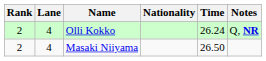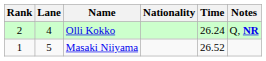 <table class="wikitable sortable" style="text-align:center">
 <tr>
 <th>Rank</th>
 <th>Lane</th>
 <th>Name</th>
 <th>Nationality</th>
 <th>Time</th>
 <th>Notes</th>
 </tr>
 <tr bgcolor=ccffcc>
 <td>2</td>
 <td>4</td>
 <td align=left><a href='#'>Olli Kokko</a></td>
 <td align=left></td>
 <td>26.24</td>
 <td>Q, <strong><a href='#'>NR</a></strong></td>
 </tr>
 <tr>
-<td>2</td>
-<td>4</td>
+<td>1</td>
+<td>5</td>
 <td align=left><a href='#'>Masaki Niiyama</a></td>
 <td align=left></td>
-<td>26.50</td>
+<td>26.52</td>
 <td></td>
 </tr>
 </table>
